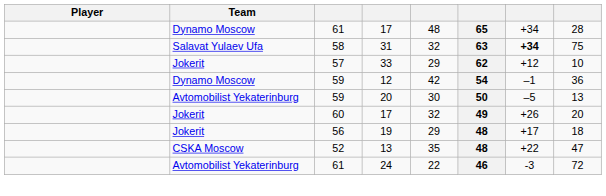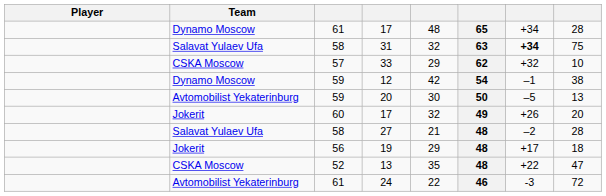 <table class="wikitable sortable" style="text-align:center">
 <tr>
 <th style="width: 15em;">Player</th>
 <th style="width: 13em;">Team</th>
 <th style="width: 4em;"></th>
 <th style="width: 4em;"></th>
 <th style="width: 4em;"></th>
 <th style="width: 4em;"></th>
 <th style="width: 4em;"></th>
 <th style="width: 4em;"></th>
 </tr>
 <tr>
 <td style="text-align:left;"> </td>
 <td style="text-align:left;"><a href='#'>Dynamo Moscow</a></td>
 <td>61</td>
 <td>17</td>
 <td>48</td>
 <th>65</th>
 <td>+34</td>
 <td>28</td>
 </tr>
 <tr>
 <td style="text-align:left;"> </td>
 <td style="text-align:left;"><a href='#'>Salavat Yulaev Ufa</a></td>
 <td>58</td>
 <td>31</td>
 <td>32</td>
 <th>63</th>
 <td><strong>+34</strong></td>
 <td>75</td>
 </tr>
 <tr>
 <td style="text-align:left;"> </td>
-<td style="text-align:left;"><a href='#'>Jokerit</a></td>
+<td style="text-align:left;"><a href='#'>CSKA Moscow</a></td>
 <td>57</td>
 <td>33</td>
 <td>29</td>
 <th>62</th>
-<td>+12</td>
+<td>+32</td>
 <td>10</td>
 </tr>
 <tr>
 <td style="text-align:left;"> </td>
 <td style="text-align:left;"><a href='#'>Dynamo Moscow</a></td>
 <td>59</td>
 <td>12</td>
 <td>42</td>
 <th>54</th>
 <td>–1</td>
-<td>36</td>
+<td>38</td>
 </tr>
 <tr>
 <td style="text-align:left;"> </td>
 <td style="text-align:left;"><a href='#'>Avtomobilist Yekaterinburg</a></td>
 <td>59</td>
 <td>20</td>
 <td>30</td>
 <th>50</th>
 <td>–5</td>
 <td>13</td>
 </tr>
 <tr>
 <td style="text-align:left;"> </td>
 <td style="text-align:left;"><a href='#'>Jokerit</a></td>
 <td>60</td>
 <td>17</td>
 <td>32</td>
 <th>49</th>
 <td>+26</td>
 <td>20</td>
+</tr>
+<tr>
+<td style="text-align:left;"> </td>
+<td style="text-align:left;"><a href='#'>Salavat Yulaev Ufa</a></td>
+<td>58</td>
+<td>27</td>
+<td>21</td>
+<th>48</th>
+<td>–2</td>
+<td>28</td>
 </tr>
 <tr>
 <td style="text-align:left;"> </td>
 <td style="text-align:left;"><a href='#'>Jokerit</a></td>
 <td>56</td>
 <td>19</td>
 <td>29</td>
 <th>48</th>
 <td>+17</td>
 <td>18</td>
 </tr>
 <tr>
 <td style="text-align:left;"> </td>
 <td style="text-align:left;"><a href='#'>CSKA Moscow</a></td>
 <td>52</td>
 <td>13</td>
 <td>35</td>
 <th>48</th>
 <td>+22</td>
 <td>47</td>
 </tr>
 <tr>
 <td style="text-align:left;"> </td>
 <td style="text-align:left;"><a href='#'>Avtomobilist Yekaterinburg</a></td>
 <td>61</td>
 <td>24</td>
 <td>22</td>
 <th>46</th>
 <td>-3</td>
 <td>72</td>
 </tr>
 </table>
